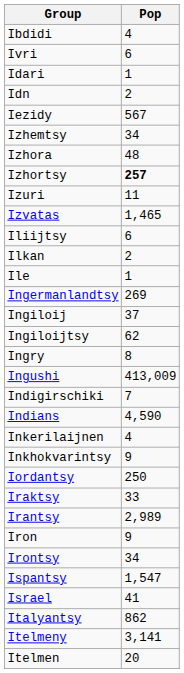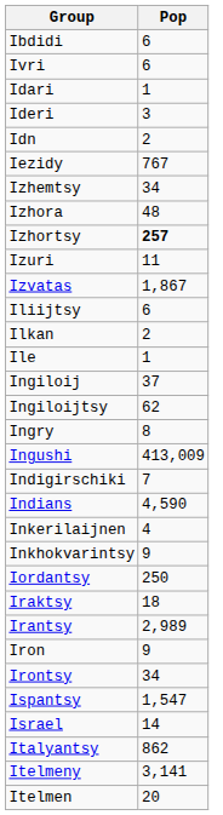 <table class = "wikitable sortable">
 <tr>
 <th>Group</th>
 <th>Pop</th>
 </tr>
 <tr>
 <td>Ibdidi</td>
-<td>4</td>
+<td>6</td>
 </tr>
 <tr>
 <td>Ivri</td>
 <td>6</td>
 </tr>
 <tr>
 <td>Idari</td>
 <td>1</td>
 </tr>
 <tr>
+<td>Ideri</td>
+<td>3</td>
+</tr>
+<tr>
 <td>Idn</td>
 <td>2</td>
 </tr>
 <tr>
 <td>Iezidy</td>
-<td>567</td>
+<td>767</td>
 </tr>
 <tr>
 <td>Izhemtsy</td>
 <td>34</td>
 </tr>
 <tr>
 <td>Izhora</td>
 <td>48</td>
 </tr>
 <tr>
 <td>Izhortsy</td>
 <td><strong>257</strong></td>
 </tr>
 <tr>
 <td>Izuri</td>
 <td>11</td>
 </tr>
 <tr>
 <td><a href='#'>Izvatas</a></td>
-<td>1,465</td>
+<td>1,867</td>
 </tr>
 <tr>
 <td>Iliijtsy</td>
 <td>6</td>
 </tr>
 <tr>
 <td>Ilkan</td>
 <td>2</td>
 </tr>
 <tr>
 <td>Ile</td>
 <td>1</td>
-</tr>
-<tr>
-<td><a href='#'>Ingermanlandtsy</a></td>
-<td>269</td>
 </tr>
 <tr>
 <td>Ingiloij</td>
 <td>37</td>
 </tr>
 <tr>
 <td>Ingiloijtsy</td>
 <td>62</td>
 </tr>
 <tr>
 <td>Ingry</td>
 <td>8</td>
 </tr>
 <tr>
 <td><a href='#'>Ingushi</a></td>
 <td>413,009</td>
 </tr>
 <tr>
 <td>Indigirschiki</td>
 <td>7</td>
 </tr>
 <tr>
 <td><a href='#'>Indians</a></td>
 <td>4,590</td>
 </tr>
 <tr>
 <td>Inkerilaijnen</td>
 <td>4</td>
 </tr>
 <tr>
 <td>Inkhokvarintsy</td>
 <td>9</td>
 </tr>
 <tr>
 <td><a href='#'>Iordantsy</a></td>
 <td>250</td>
 </tr>
 <tr>
 <td><a href='#'>Iraktsy</a></td>
-<td>33</td>
+<td>18</td>
 </tr>
 <tr>
 <td><a href='#'>Irantsy</a></td>
 <td>2,989</td>
 </tr>
 <tr>
 <td>Iron</td>
 <td>9</td>
 </tr>
 <tr>
 <td><a href='#'>Irontsy</a></td>
 <td>34</td>
 </tr>
 <tr>
 <td><a href='#'>Ispantsy</a></td>
 <td>1,547</td>
 </tr>
 <tr>
 <td><a href='#'>Israel</a></td>
-<td>41</td>
+<td>14</td>
 </tr>
 <tr>
 <td><a href='#'>Italyantsy</a></td>
 <td>862</td>
 </tr>
 <tr>
 <td><a href='#'>Itelmeny</a></td>
 <td>3,141</td>
 </tr>
 <tr>
 <td>Itelmen</td>
 <td>20</td>
 </tr>
 </table>
